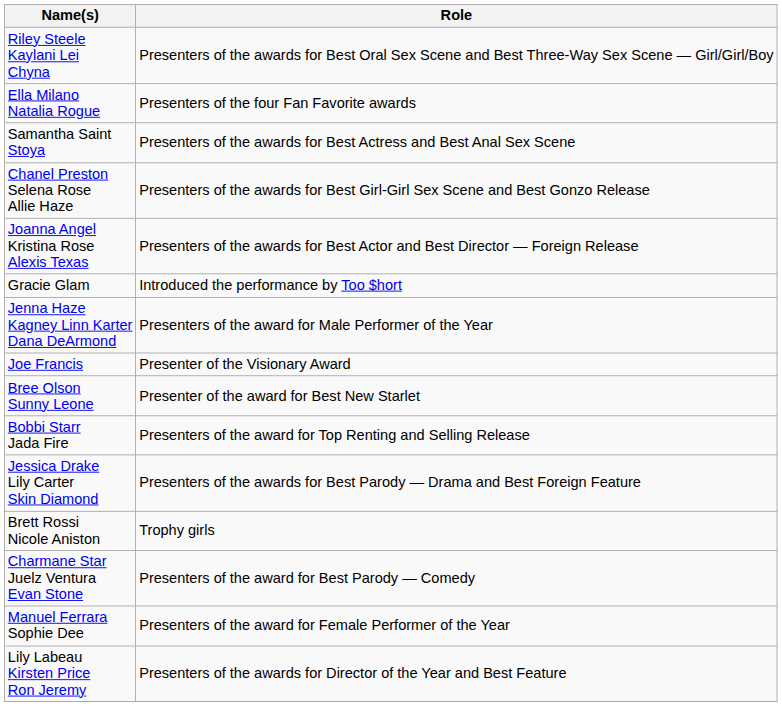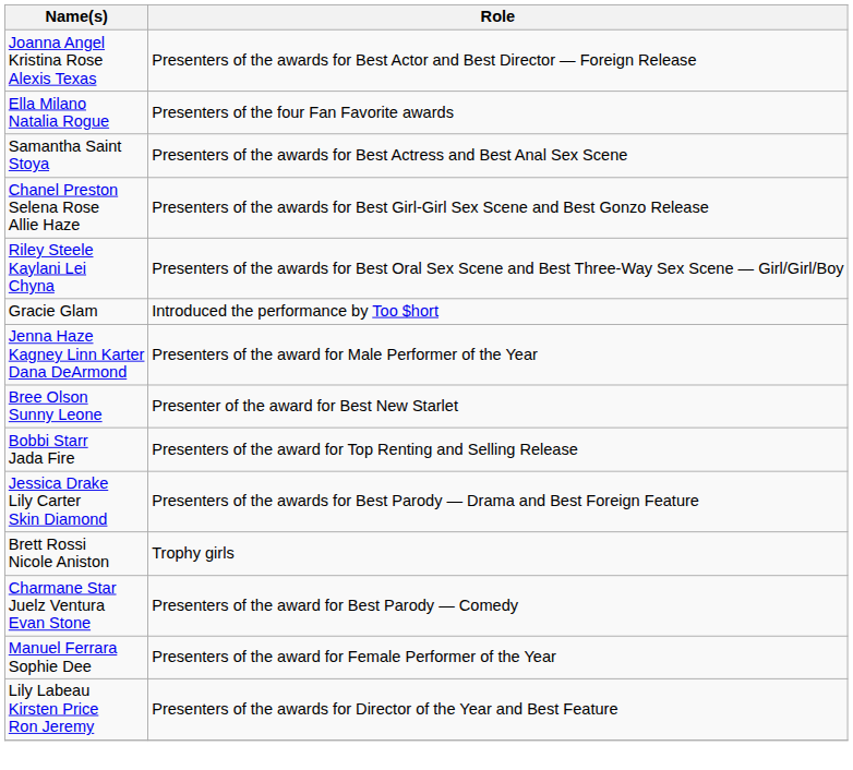 <table class="wikitable">
 <tr>
 <th>Name(s)</th>
 <th>Role</th>
 </tr>
 <tr>
-<td><a href='#'>Riley Steele</a><br><a href='#'>Kaylani Lei</a><br><a href='#'>Chyna</a></td>
-<td>Presenters of the awards for Best Oral Sex Scene and Best Three-Way Sex Scene — Girl/Girl/Boy</td>
+<td><a href='#'>Joanna Angel</a><br>Kristina Rose<br><a href='#'>Alexis Texas</a></td>
+<td>Presenters of the awards for Best Actor and Best Director — Foreign Release</td>
 </tr>
 <tr>
 <td><a href='#'>Ella Milano</a><br><a href='#'>Natalia Rogue</a></td>
 <td>Presenters of the four Fan Favorite awards</td>
 </tr>
 <tr>
 <td>Samantha Saint<br><a href='#'>Stoya</a></td>
 <td>Presenters of the awards for Best Actress and Best Anal Sex Scene</td>
 </tr>
 <tr>
 <td><a href='#'>Chanel Preston</a><br>Selena Rose<br>Allie Haze</td>
 <td>Presenters of the awards for Best Girl-Girl Sex Scene and Best Gonzo Release</td>
 </tr>
 <tr>
-<td><a href='#'>Joanna Angel</a><br>Kristina Rose<br><a href='#'>Alexis Texas</a></td>
-<td>Presenters of the awards for Best Actor and Best Director — Foreign Release</td>
+<td><a href='#'>Riley Steele</a><br><a href='#'>Kaylani Lei</a><br><a href='#'>Chyna</a></td>
+<td>Presenters of the awards for Best Oral Sex Scene and Best Three-Way Sex Scene — Girl/Girl/Boy</td>
 </tr>
 <tr>
 <td>Gracie Glam</td>
 <td>Introduced the performance by <a href='#'>Too $hort</a></td>
 </tr>
 <tr>
 <td><a href='#'>Jenna Haze</a><br><a href='#'>Kagney Linn Karter</a><br><a href='#'>Dana DeArmond</a></td>
 <td>Presenters of the award for Male Performer of the Year</td>
-</tr>
-<tr>
-<td><a href='#'>Joe Francis</a></td>
-<td>Presenter of the Visionary Award</td>
 </tr>
 <tr>
 <td><a href='#'>Bree Olson</a><br><a href='#'>Sunny Leone</a></td>
 <td>Presenter of the award for Best New Starlet</td>
 </tr>
 <tr>
 <td><a href='#'>Bobbi Starr</a><br>Jada Fire</td>
 <td>Presenters of the award for Top Renting and Selling Release</td>
 </tr>
 <tr>
 <td><a href='#'>Jessica Drake</a><br>Lily Carter<br><a href='#'>Skin Diamond</a></td>
 <td>Presenters of the awards for Best Parody — Drama and Best Foreign Feature</td>
 </tr>
 <tr>
 <td>Brett Rossi<br>Nicole Aniston</td>
 <td>Trophy girls</td>
 </tr>
 <tr>
 <td><a href='#'>Charmane Star</a><br>Juelz Ventura<br><a href='#'>Evan Stone</a></td>
 <td>Presenters of the award for Best Parody — Comedy</td>
 </tr>
 <tr>
 <td><a href='#'>Manuel Ferrara</a><br>Sophie Dee</td>
 <td>Presenters of the award for Female Performer of the Year</td>
 </tr>
 <tr>
 <td>Lily Labeau<br><a href='#'>Kirsten Price</a><br><a href='#'>Ron Jeremy</a></td>
 <td>Presenters of the awards for Director of the Year and Best Feature</td>
 </tr>
 <tr>
 </tr>
 </table>
